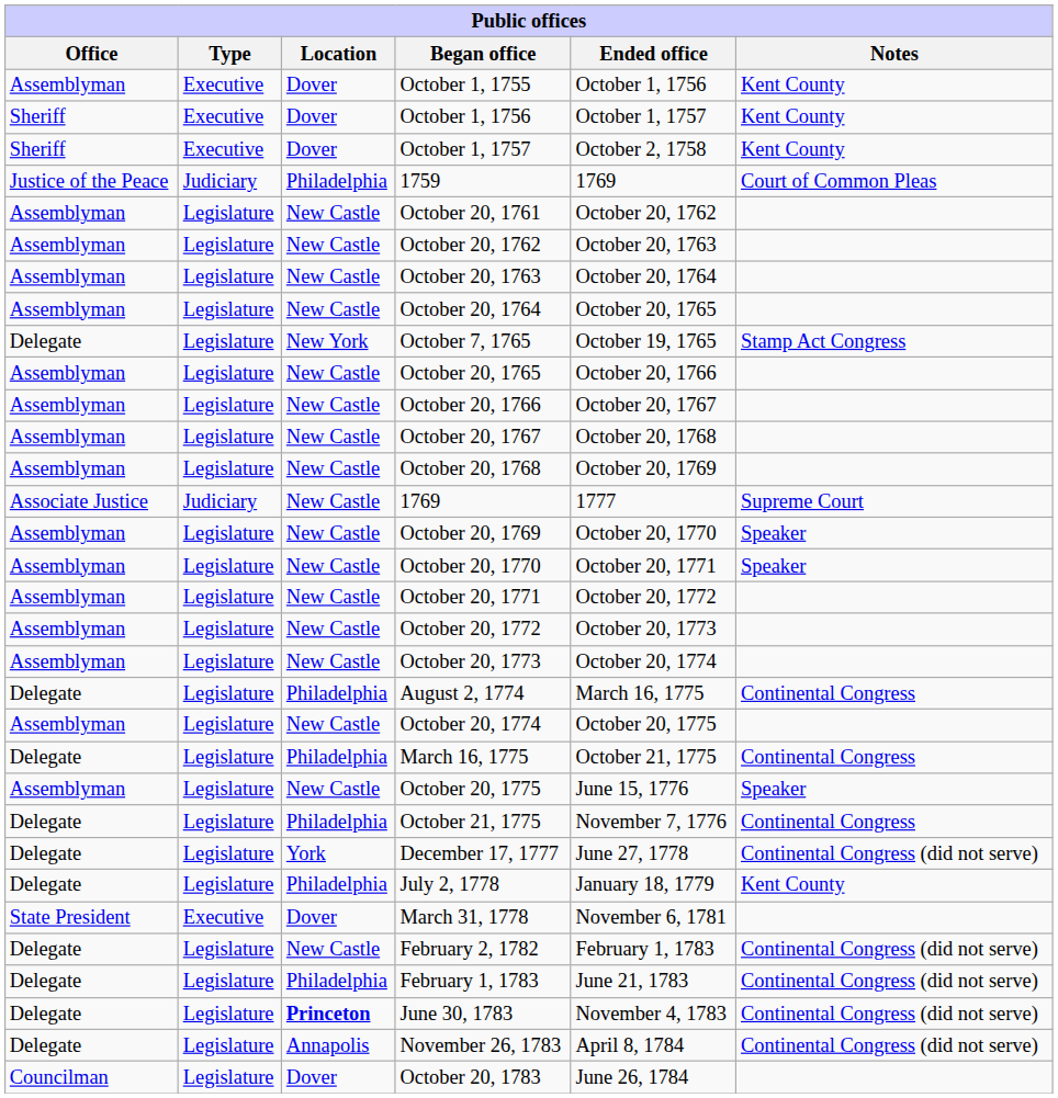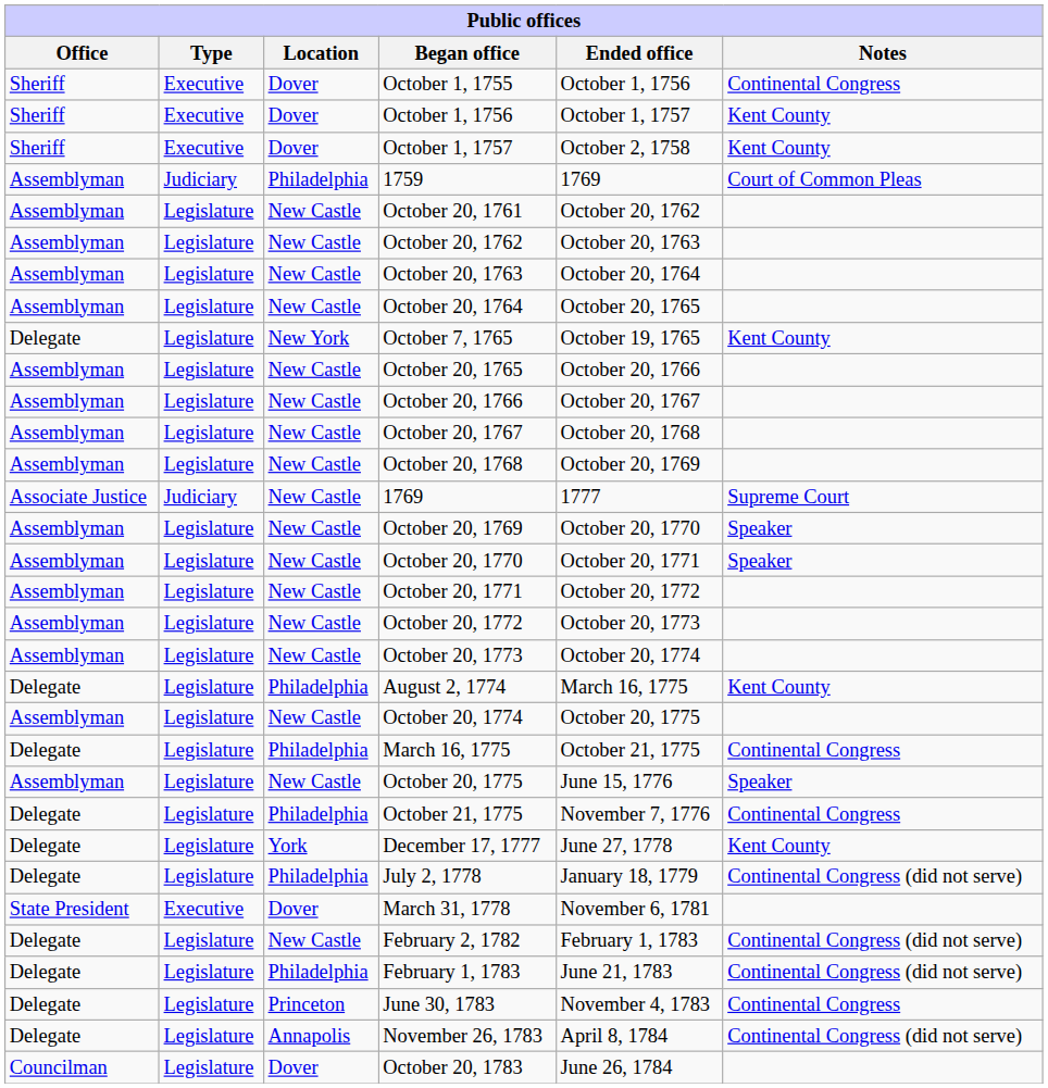 <table class=wikitable style="width: 94%" style="text-align: center;" align="center">
 <tr bgcolor=#cccccc>
 <th colspan=8 style="background: #ccccff;">Public offices</th>
 </tr>
 <tr>
 <th><strong>Office</strong></th>
 <th><strong>Type</strong></th>
 <th><strong>Location</strong></th>
 <th><strong>Began office</strong></th>
 <th><strong>Ended office</strong></th>
 <th><strong>Notes</strong></th>
 </tr>
 <tr>
-<td><a href='#'>Assemblyman</a></td>
+<td><a href='#'>Sheriff</a></td>
 <td><a href='#'>Executive</a></td>
 <td><a href='#'>Dover</a></td>
 <td>October 1, 1755</td>
 <td>October 1, 1756</td>
-<td><a href='#'>Kent County</a></td>
+<td><a href='#'>Continental Congress</a></td>
 </tr>
 <tr>
 <td><a href='#'>Sheriff</a></td>
 <td><a href='#'>Executive</a></td>
 <td><a href='#'>Dover</a></td>
 <td>October 1, 1756</td>
 <td>October 1, 1757</td>
 <td><a href='#'>Kent County</a></td>
 </tr>
 <tr>
 <td><a href='#'>Sheriff</a></td>
 <td><a href='#'>Executive</a></td>
 <td><a href='#'>Dover</a></td>
 <td>October 1, 1757</td>
 <td>October 2, 1758</td>
 <td><a href='#'>Kent County</a></td>
 </tr>
 <tr>
-<td><a href='#'>Justice of the Peace</a></td>
+<td><a href='#'>Assemblyman</a></td>
 <td><a href='#'>Judiciary</a></td>
 <td><a href='#'>Philadelphia</a></td>
 <td>1759</td>
 <td>1769</td>
 <td><a href='#'>Court of Common Pleas</a></td>
 </tr>
 <tr>
 <td><a href='#'>Assemblyman</a></td>
 <td><a href='#'>Legislature</a></td>
 <td><a href='#'>New Castle</a></td>
 <td>October 20, 1761</td>
 <td>October 20, 1762</td>
 <td></td>
 </tr>
 <tr>
 <td><a href='#'>Assemblyman</a></td>
 <td><a href='#'>Legislature</a></td>
 <td><a href='#'>New Castle</a></td>
 <td>October 20, 1762</td>
 <td>October 20, 1763</td>
 <td></td>
 </tr>
 <tr>
 <td><a href='#'>Assemblyman</a></td>
 <td><a href='#'>Legislature</a></td>
 <td><a href='#'>New Castle</a></td>
 <td>October 20, 1763</td>
 <td>October 20, 1764</td>
 <td></td>
 </tr>
 <tr>
 <td><a href='#'>Assemblyman</a></td>
 <td><a href='#'>Legislature</a></td>
 <td><a href='#'>New Castle</a></td>
 <td>October 20, 1764</td>
 <td>October 20, 1765</td>
 <td></td>
 </tr>
 <tr>
 <td>Delegate</td>
 <td><a href='#'>Legislature</a></td>
 <td><a href='#'>New York</a></td>
 <td>October 7, 1765</td>
 <td>October 19, 1765</td>
-<td><a href='#'>Stamp Act Congress</a></td>
+<td><a href='#'>Kent County</a></td>
 </tr>
 <tr>
 <td><a href='#'>Assemblyman</a></td>
 <td><a href='#'>Legislature</a></td>
 <td><a href='#'>New Castle</a></td>
 <td>October 20, 1765</td>
 <td>October 20, 1766</td>
 <td></td>
 </tr>
 <tr>
 <td><a href='#'>Assemblyman</a></td>
 <td><a href='#'>Legislature</a></td>
 <td><a href='#'>New Castle</a></td>
 <td>October 20, 1766</td>
 <td>October 20, 1767</td>
 <td></td>
 </tr>
 <tr>
 <td><a href='#'>Assemblyman</a></td>
 <td><a href='#'>Legislature</a></td>
 <td><a href='#'>New Castle</a></td>
 <td>October 20, 1767</td>
 <td>October 20, 1768</td>
 <td></td>
 </tr>
 <tr>
 <td><a href='#'>Assemblyman</a></td>
 <td><a href='#'>Legislature</a></td>
 <td><a href='#'>New Castle</a></td>
 <td>October 20, 1768</td>
 <td>October 20, 1769</td>
 <td></td>
 </tr>
 <tr>
 <td><a href='#'>Associate Justice</a></td>
 <td><a href='#'>Judiciary</a></td>
 <td><a href='#'>New Castle</a></td>
 <td>1769</td>
 <td>1777</td>
 <td><a href='#'>Supreme Court</a></td>
 </tr>
 <tr>
 <td><a href='#'>Assemblyman</a></td>
 <td><a href='#'>Legislature</a></td>
 <td><a href='#'>New Castle</a></td>
 <td>October 20, 1769</td>
 <td>October 20, 1770</td>
 <td><a href='#'>Speaker</a></td>
 </tr>
 <tr>
 <td><a href='#'>Assemblyman</a></td>
 <td><a href='#'>Legislature</a></td>
 <td><a href='#'>New Castle</a></td>
 <td>October 20, 1770</td>
 <td>October 20, 1771</td>
 <td><a href='#'>Speaker</a></td>
 </tr>
 <tr>
 <td><a href='#'>Assemblyman</a></td>
 <td><a href='#'>Legislature</a></td>
 <td><a href='#'>New Castle</a></td>
 <td>October 20, 1771</td>
 <td>October 20, 1772</td>
 <td></td>
 </tr>
 <tr>
 <td><a href='#'>Assemblyman</a></td>
 <td><a href='#'>Legislature</a></td>
 <td><a href='#'>New Castle</a></td>
 <td>October 20, 1772</td>
 <td>October 20, 1773</td>
 <td></td>
 </tr>
 <tr>
 <td><a href='#'>Assemblyman</a></td>
 <td><a href='#'>Legislature</a></td>
 <td><a href='#'>New Castle</a></td>
 <td>October 20, 1773</td>
 <td>October 20, 1774</td>
 <td></td>
 </tr>
 <tr>
 <td>Delegate</td>
 <td><a href='#'>Legislature</a></td>
 <td><a href='#'>Philadelphia</a></td>
 <td>August 2, 1774</td>
 <td>March 16, 1775</td>
-<td><a href='#'>Continental Congress</a></td>
+<td><a href='#'>Kent County</a></td>
 </tr>
 <tr>
 <td><a href='#'>Assemblyman</a></td>
 <td><a href='#'>Legislature</a></td>
 <td><a href='#'>New Castle</a></td>
 <td>October 20, 1774</td>
 <td>October 20, 1775</td>
 <td></td>
 </tr>
 <tr>
 <td>Delegate</td>
 <td><a href='#'>Legislature</a></td>
 <td><a href='#'>Philadelphia</a></td>
 <td>March 16, 1775</td>
 <td>October 21, 1775</td>
 <td><a href='#'>Continental Congress</a></td>
 </tr>
 <tr>
 <td><a href='#'>Assemblyman</a></td>
 <td><a href='#'>Legislature</a></td>
 <td><a href='#'>New Castle</a></td>
 <td>October 20, 1775</td>
 <td>June 15, 1776</td>
 <td><a href='#'>Speaker</a></td>
 </tr>
 <tr>
 <td>Delegate</td>
 <td><a href='#'>Legislature</a></td>
 <td><a href='#'>Philadelphia</a></td>
 <td>October 21, 1775</td>
 <td>November 7, 1776</td>
 <td><a href='#'>Continental Congress</a></td>
 </tr>
 <tr>
 <td>Delegate</td>
 <td><a href='#'>Legislature</a></td>
 <td><a href='#'>York</a></td>
 <td>December 17, 1777</td>
 <td>June 27, 1778</td>
-<td><a href='#'>Continental Congress</a> (did not serve)</td>
+<td><a href='#'>Kent County</a></td>
 </tr>
 <tr>
 <td>Delegate</td>
 <td><a href='#'>Legislature</a></td>
 <td><a href='#'>Philadelphia</a></td>
 <td>July 2, 1778</td>
 <td>January 18, 1779</td>
-<td><a href='#'>Kent County</a></td>
+<td><a href='#'>Continental Congress</a> (did not serve)</td>
 </tr>
 <tr>
 <td><a href='#'>State President</a></td>
 <td><a href='#'>Executive</a></td>
 <td><a href='#'>Dover</a></td>
 <td>March 31, 1778</td>
 <td>November 6, 1781</td>
 <td></td>
 </tr>
 <tr>
 <td>Delegate</td>
 <td><a href='#'>Legislature</a></td>
 <td><a href='#'>New Castle</a></td>
 <td>February 2, 1782</td>
 <td>February 1, 1783</td>
 <td><a href='#'>Continental Congress</a> (did not serve)</td>
 </tr>
 <tr>
 <td>Delegate</td>
 <td><a href='#'>Legislature</a></td>
 <td><a href='#'>Philadelphia</a></td>
 <td>February 1, 1783</td>
 <td>June 21, 1783</td>
 <td><a href='#'>Continental Congress</a> (did not serve)</td>
 </tr>
 <tr>
 <td>Delegate</td>
 <td><a href='#'>Legislature</a></td>
-<td><strong><a href='#'>Princeton</a></strong></td>
+<td><a href='#'>Princeton</a></td>
 <td>June 30, 1783</td>
 <td>November 4, 1783</td>
-<td><a href='#'>Continental Congress</a> (did not serve)</td>
+<td><a href='#'>Continental Congress</a></td>
 </tr>
 <tr>
 <td>Delegate</td>
 <td><a href='#'>Legislature</a></td>
 <td><a href='#'>Annapolis</a></td>
 <td>November 26, 1783</td>
 <td>April 8, 1784</td>
 <td><a href='#'>Continental Congress</a> (did not serve)</td>
 </tr>
 <tr>
 <td><a href='#'>Councilman</a></td>
 <td><a href='#'>Legislature</a></td>
 <td><a href='#'>Dover</a></td>
 <td>October 20, 1783</td>
 <td>June 26, 1784</td>
 <td></td>
 </tr>
 </table>
